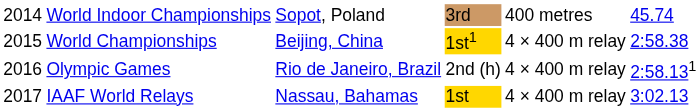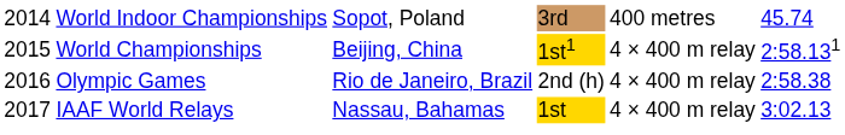 <table>
 <tr>
 <td>2014</td>
 <td><a href='#'>World Indoor Championships</a></td>
 <td><a href='#'>Sopot</a>, Poland</td>
 <td bgcolor=cc9966>3rd</td>
 <td>400 metres</td>
 <td><a href='#'>45.74</a></td>
 </tr>
 <tr>
 <td>2015</td>
 <td><a href='#'>World Championships</a></td>
 <td><a href='#'>Beijing, China</a></td>
 <td bgcolor=gold>1st<sup>1</sup></td>
 <td>4 × 400 m relay</td>
-<td><a href='#'>2:58.38</a></td>
+<td><a href='#'>2:58.13</a><sup>1</sup></td>
 </tr>
 <tr>
 <td>2016</td>
 <td><a href='#'>Olympic Games</a></td>
 <td><a href='#'>Rio de Janeiro, Brazil</a></td>
 <td>2nd (h)</td>
 <td>4 × 400 m relay</td>
-<td><a href='#'>2:58.13</a><sup>1</sup></td>
+<td><a href='#'>2:58.38</a></td>
 </tr>
 <tr>
 <td>2017</td>
 <td><a href='#'>IAAF World Relays</a></td>
 <td><a href='#'>Nassau, Bahamas</a></td>
 <td bgcolor=gold>1st</td>
 <td>4 × 400 m relay</td>
 <td><a href='#'>3:02.13</a></td>
 </tr>
 </table>
